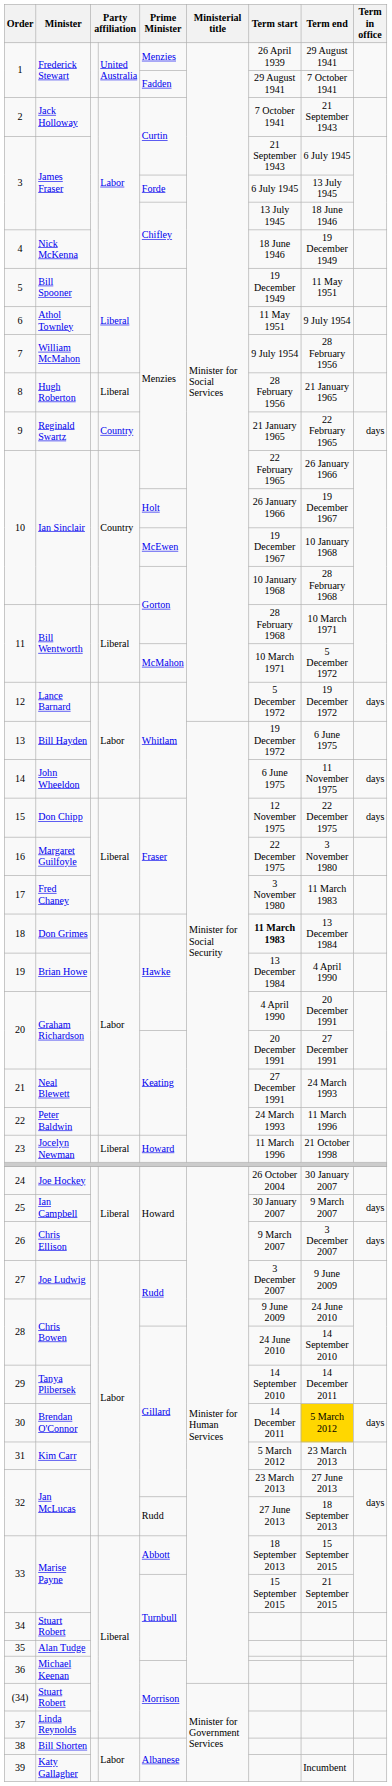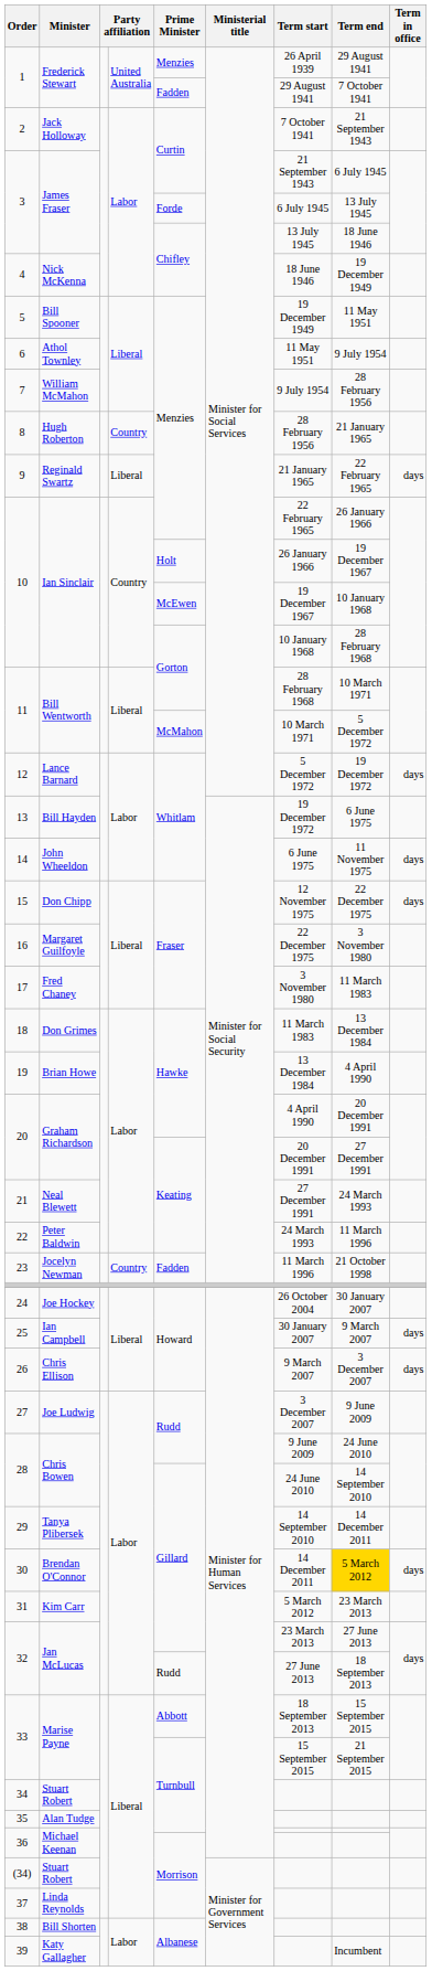 <table class="wikitable">
 <tr>
 <th width=5>Order</th>
 <th width=150>Minister</th>
 <th width=120 colspan="2">Party affiliation</th>
 <th width=75>Prime Minister</th>
 <th width=200>Ministerial title</th>
 <th width=150>Term start</th>
 <th width=150>Term end</th>
 <th width=130>Term in office</th>
 </tr>
 <tr>
 <td rowspan=2 align=center>1</td>
 <td rowspan=2><a href='#'>Frederick Stewart</a></td>
 <td rowspan=2 > </td>
 <td rowspan=2><a href='#'>United Australia</a></td>
 <td><a href='#'>Menzies</a></td>
 <td rowspan=19>Minister for Social Services</td>
 <td align=center>26 April 1939</td>
 <td align=center>29 August 1941</td>
 <td rowspan=2 align=right></td>
 </tr>
 <tr>
 <td><a href='#'>Fadden</a></td>
 <td align=center>29 August 1941</td>
 <td align=center>7 October 1941</td>
 </tr>
 <tr>
 <td align=center>2</td>
 <td><a href='#'>Jack Holloway</a></td>
 <td rowspan=5 > </td>
 <td rowspan=5><a href='#'>Labor</a></td>
 <td rowspan=2><a href='#'>Curtin</a></td>
 <td align=center>7 October 1941</td>
 <td align=center>21 September 1943</td>
 <td align=right></td>
 </tr>
 <tr>
 <td rowspan=3 align=center>3</td>
 <td rowspan=3><a href='#'>James Fraser</a></td>
 <td align=center>21 September 1943</td>
 <td align=center>6 July 1945</td>
 <td rowspan=3 align=right></td>
 </tr>
 <tr>
 <td><a href='#'>Forde</a></td>
 <td align=center>6 July 1945</td>
 <td align=center>13 July 1945</td>
 </tr>
 <tr>
 <td rowspan=2><a href='#'>Chifley</a></td>
 <td align=center>13 July 1945</td>
 <td align=center>18 June 1946</td>
 </tr>
 <tr>
 <td align=center>4</td>
 <td><a href='#'>Nick McKenna</a></td>
 <td align=center>18 June 1946</td>
 <td align=center>19 December 1949</td>
 <td align=right></td>
 </tr>
 <tr>
 <td align=center>5</td>
 <td><a href='#'>Bill Spooner</a></td>
 <td rowspan=3 > </td>
 <td rowspan=3><a href='#'>Liberal</a></td>
 <td rowspan=6>Menzies</td>
 <td align=center>19 December 1949</td>
 <td align=center>11 May 1951</td>
 <td align=right></td>
 </tr>
 <tr>
 <td align=center>6</td>
 <td><a href='#'>Athol Townley</a></td>
 <td align=center>11 May 1951</td>
 <td align=center>9 July 1954</td>
 <td align=right></td>
 </tr>
 <tr>
 <td align=center>7</td>
 <td><a href='#'>William McMahon</a></td>
 <td align=center>9 July 1954</td>
 <td align=center>28 February 1956</td>
 <td align=right></td>
 </tr>
 <tr>
 <td align=center>8</td>
 <td><a href='#'>Hugh Roberton</a></td>
 <td> </td>
-<td>Liberal</td>
+<td><a href='#'>Country</a></td>
 <td align=center>28 February 1956</td>
 <td align=center>21 January 1965</td>
 <td align=right><strong></strong></td>
 </tr>
 <tr>
 <td align=center>9</td>
 <td><a href='#'>Reginald Swartz</a></td>
 <td> </td>
-<td><a href='#'>Country</a></td>
+<td>Liberal</td>
 <td align=center>21 January 1965</td>
 <td align=center>22 February 1965</td>
 <td align=right> days</td>
 </tr>
 <tr>
 <td rowspan=4 align=center>10</td>
 <td rowspan=4><a href='#'>Ian Sinclair</a></td>
 <td rowspan=4 > </td>
 <td rowspan=4>Country</td>
 <td align=center>22 February 1965</td>
 <td align=center>26 January 1966</td>
 <td rowspan=4 align=right></td>
 </tr>
 <tr>
 <td><a href='#'>Holt</a></td>
 <td align=center>26 January 1966</td>
 <td align=center>19 December 1967</td>
 </tr>
 <tr>
 <td><a href='#'>McEwen</a></td>
 <td align=center>19 December 1967</td>
 <td align=center>10 January 1968</td>
 </tr>
 <tr>
 <td rowspan=2><a href='#'>Gorton</a></td>
 <td align=center>10 January 1968</td>
 <td align=center>28 February 1968</td>
 </tr>
 <tr>
 <td rowspan=2 align=center>11</td>
 <td rowspan=2><a href='#'>Bill Wentworth</a></td>
 <td rowspan=2 > </td>
 <td rowspan=2>Liberal</td>
 <td align=center>28 February 1968</td>
 <td align=center>10 March 1971</td>
 <td rowspan=2 align=right></td>
 </tr>
 <tr>
 <td><a href='#'>McMahon</a></td>
 <td align=center>10 March 1971</td>
 <td align=center>5 December 1972</td>
 </tr>
 <tr>
 <td align=center>12</td>
 <td><a href='#'>Lance Barnard</a></td>
 <td rowspan=3 > </td>
 <td rowspan=3>Labor</td>
 <td rowspan=3><a href='#'>Whitlam</a></td>
 <td align=center>5 December 1972</td>
 <td align=center>19 December 1972</td>
 <td align=right> days</td>
 </tr>
 <tr>
 <td align=center>13</td>
 <td><a href='#'>Bill Hayden</a></td>
 <td rowspan=12>Minister for Social Security</td>
 <td align=center>19 December 1972</td>
 <td align=center>6 June 1975</td>
 <td align=right></td>
 </tr>
 <tr>
 <td align=center>14</td>
 <td><a href='#'>John Wheeldon</a></td>
 <td align=center>6 June 1975</td>
 <td align=center>11 November 1975</td>
 <td align=right> days</td>
 </tr>
 <tr>
 <td align=center>15</td>
 <td><a href='#'>Don Chipp</a></td>
 <td rowspan=3 > </td>
 <td rowspan=3>Liberal</td>
 <td rowspan=3><a href='#'>Fraser</a></td>
 <td align=center>12 November 1975</td>
 <td align=center>22 December 1975</td>
 <td align=right> days</td>
 </tr>
 <tr>
 <td align=center>16</td>
 <td><a href='#'>Margaret Guilfoyle</a></td>
 <td align=center>22 December 1975</td>
 <td align=center>3 November 1980</td>
 <td align=right></td>
 </tr>
 <tr>
 <td align=center>17</td>
 <td><a href='#'>Fred Chaney</a></td>
 <td align=center>3 November 1980</td>
 <td align=center>11 March 1983</td>
 <td align=right></td>
 </tr>
 <tr>
 <td align=center>18</td>
 <td><a href='#'>Don Grimes</a></td>
 <td rowspan=6 > </td>
 <td rowspan=6>Labor</td>
 <td rowspan=3><a href='#'>Hawke</a></td>
-<td align=center><strong>11 March 1983</strong></td>
+<td align=center>11 March 1983</td>
 <td align=center>13 December 1984</td>
 <td align=right></td>
 </tr>
 <tr>
 <td align=center>19</td>
 <td><a href='#'>Brian Howe</a></td>
 <td align=center>13 December 1984</td>
 <td align=center>4 April 1990</td>
 <td align=right></td>
 </tr>
 <tr>
 <td rowspan=2 align=center>20</td>
 <td rowspan=2><a href='#'>Graham Richardson</a></td>
 <td align=center>4 April 1990</td>
 <td align=center>20 December 1991</td>
 <td rowspan=2 align=right></td>
 </tr>
 <tr>
 <td rowspan=3><a href='#'>Keating</a></td>
 <td align=center>20 December 1991</td>
 <td align=center>27 December 1991</td>
 </tr>
 <tr>
 <td align=center>21</td>
 <td><a href='#'>Neal Blewett</a></td>
 <td align=center>27 December 1991</td>
 <td align=center>24 March 1993</td>
 <td align=right></td>
 </tr>
 <tr>
 <td align=center>22</td>
 <td><a href='#'>Peter Baldwin</a></td>
 <td align=center>24 March 1993</td>
 <td align=center>11 March 1996</td>
 <td align=right></td>
 </tr>
 <tr>
 <td align=center>23</td>
 <td><a href='#'>Jocelyn Newman</a></td>
 <td> </td>
-<td>Liberal</td>
-<td><a href='#'>Howard</a></td>
+<td><a href='#'>Country</a></td>
+<td><a href='#'>Fadden</a></td>
 <td align=center>11 March 1996</td>
 <td align=center>21 October 1998</td>
 <td align=right></td>
 </tr>
 <tr>
 <th colspan=9 style="background: #cccccc;"></th>
 </tr>
 <tr>
 <td align=center>24</td>
 <td><a href='#'>Joe Hockey</a></td>
 <td rowspan=3 > </td>
 <td rowspan=3>Liberal</td>
 <td rowspan=3>Howard</td>
 <td rowspan=17>Minister for Human Services</td>
 <td align=center>26 October 2004</td>
 <td align=center>30 January 2007</td>
 <td align=right></td>
 </tr>
 <tr>
 <td align=center>25</td>
 <td><a href='#'>Ian Campbell</a></td>
 <td align=center>30 January 2007</td>
 <td align=center>9 March 2007</td>
 <td align=right> days</td>
 </tr>
 <tr>
 <td align=center>26</td>
 <td><a href='#'>Chris Ellison</a></td>
 <td align=center>9 March 2007</td>
 <td align=center>3 December 2007</td>
 <td align=right> days</td>
 </tr>
 <tr>
 <td align=center>27</td>
 <td><a href='#'>Joe Ludwig</a></td>
 <td rowspan=8 > </td>
 <td rowspan=8>Labor</td>
 <td rowspan=2><a href='#'>Rudd</a></td>
 <td align=center>3 December 2007</td>
 <td align=center>9 June 2009</td>
 <td align=right></td>
 </tr>
 <tr>
 <td rowspan=2 align=center>28</td>
 <td rowspan=2><a href='#'>Chris Bowen</a></td>
 <td align=center>9 June 2009</td>
 <td align=center>24 June 2010</td>
 <td rowspan=2 align=right></td>
 </tr>
 <tr>
 <td rowspan=5><a href='#'>Gillard</a></td>
 <td align=center>24 June 2010</td>
 <td align=center>14 September 2010</td>
 </tr>
 <tr>
 <td align=center>29</td>
 <td><a href='#'>Tanya Plibersek</a></td>
 <td align=center>14 September 2010</td>
 <td align=center>14 December 2011</td>
 <td align=right></td>
 </tr>
 <tr>
 <td align=center>30</td>
 <td><a href='#'>Brendan O'Connor</a></td>
 <td align=center>14 December 2011</td>
 <td align=center style="background: gold;">5 March 2012</td>
 <td align=right> days</td>
 </tr>
 <tr>
 <td align=center>31</td>
 <td><a href='#'>Kim Carr</a></td>
 <td align=center>5 March 2012</td>
 <td align=center>23 March 2013</td>
 <td align=right></td>
 </tr>
 <tr>
 <td rowspan=2 align=center>32</td>
 <td rowspan=2><a href='#'>Jan McLucas</a></td>
 <td align=center>23 March 2013</td>
 <td align=center>27 June 2013</td>
 <td rowspan=2 align=right> days</td>
 </tr>
 <tr>
 <td>Rudd</td>
 <td align=center>27 June 2013</td>
 <td align=center>18 September 2013</td>
 </tr>
 <tr>
 <td rowspan=2 align=center>33</td>
 <td rowspan=2><a href='#'>Marise Payne</a></td>
 <td rowspan=8 > </td>
 <td rowspan=8>Liberal</td>
 <td><a href='#'>Abbott</a></td>
 <td align=center>18 September 2013</td>
 <td align=center>15 September 2015</td>
 <td rowspan=2 align=right></td>
 </tr>
 <tr>
 <td rowspan=4><a href='#'>Turnbull</a></td>
 <td align=center>15 September 2015</td>
 <td align=center>21 September 2015</td>
 </tr>
 <tr>
 <td align=center>34</td>
 <td><a href='#'>Stuart Robert</a></td>
 <td align=center></td>
 <td align=center></td>
 <td align=right></td>
 </tr>
 <tr>
 <td align=center>35</td>
 <td><a href='#'>Alan Tudge</a></td>
 <td align=center></td>
 <td align=center></td>
 <td align=right></td>
 </tr>
 <tr>
 <td rowspan=2 align=center>36</td>
 <td rowspan=2><a href='#'>Michael Keenan</a></td>
 <td align=center></td>
 <td align=center></td>
 <td rowspan=2 align=right></td>
 </tr>
 <tr>
 <td rowspan=3><a href='#'>Morrison</a></td>
 <td align=center></td>
 <td align=center></td>
 </tr>
 <tr>
 <td align=center>(34)</td>
 <td><a href='#'>Stuart Robert</a></td>
 <td rowspan="4">Minister for Government Services</td>
 <td align=center></td>
 <td align=center></td>
 <td align=right></td>
 </tr>
 <tr>
 <td align=center>37</td>
 <td><a href='#'>Linda Reynolds</a></td>
 <td align=center></td>
 <td align=center></td>
 <td align=right></td>
 </tr>
 <tr>
 <td align=center>38</td>
 <td><a href='#'>Bill Shorten</a></td>
 <td rowspan=2 > </td>
 <td rowspan=2>Labor</td>
 <td rowspan=2><a href='#'>Albanese</a></td>
 <td align=center></td>
 <td align=center></td>
 <td align=right></td>
 </tr>
 <tr>
 <td align=center>39</td>
 <td><a href='#'>Katy Gallagher</a></td>
 <td align=center></td>
 <td>Incumbent</td>
 <td align=right></td>
 </tr>
 </table>
